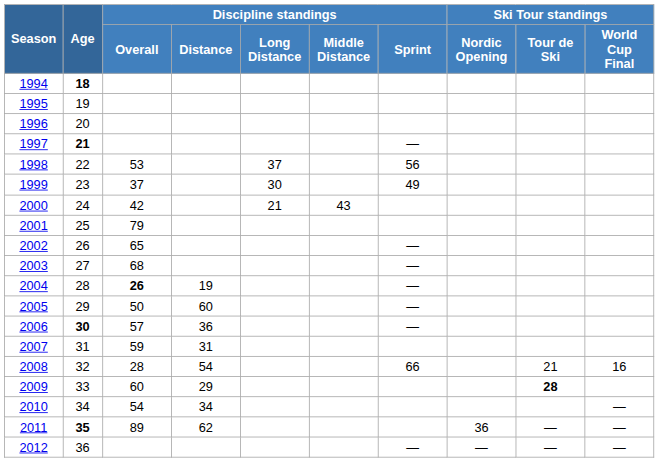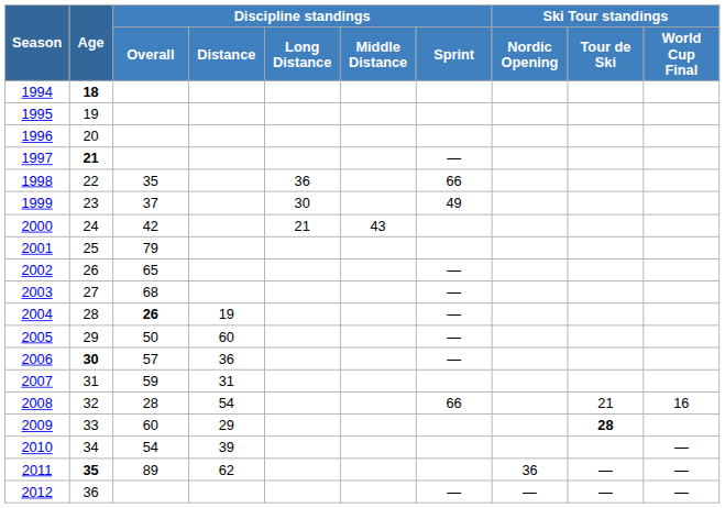 <table class="wikitable" style="font-size:95%; text-align:center; border:grey solid 1px; border-collapse:collapse; background:#ffffff;">
 <tr>
 <th style="background-color:#369; color:white; width:60px;" rowspan="2"> Season </th>
 <th style="background-color:#369; color:white; width:40px;" rowspan="2"> Age </th>
 <th style="background-color:#4180be; color:white;" colspan="5">Discipline standings</th>
 <th style="background-color:#4180be; color:white;" colspan="3">Ski Tour standings</th>
 </tr>
 <tr>
 <th style="background-color:#4180be; color:white; width:75px;">Overall</th>
 <th style="background-color:#4180be; color:white; width:75px;">Distance</th>
 <th style="background-color:#4180be; color:white; width:75px;">Long Distance</th>
 <th style="background-color:#4180be; color:white; width:75px;">Middle Distance</th>
 <th style="background-color:#4180be; color:white; width:75px;">Sprint</th>
 <th style="background-color:#4180be; color:white; width:75px;">Nordic<br>Opening</th>
 <th style="background-color:#4180be; color:white; width:75px;">Tour de<br>Ski</th>
 <th style="background-color:#4180be; color:white; width:75px;">World Cup<br>Final</th>
 </tr>
 <tr>
 <td><a href='#'>1994</a></td>
 <td><strong>18</strong></td>
 <td></td>
 <td></td>
 <td></td>
 <td></td>
 <td></td>
 <td></td>
 <td></td>
 <td></td>
 </tr>
 <tr>
 <td><a href='#'>1995</a></td>
 <td>19</td>
 <td></td>
 <td></td>
 <td></td>
 <td></td>
 <td></td>
 <td></td>
 <td></td>
 <td></td>
 </tr>
 <tr>
 <td><a href='#'>1996</a></td>
 <td>20</td>
 <td></td>
 <td></td>
 <td></td>
 <td></td>
 <td></td>
 <td></td>
 <td></td>
 <td></td>
 </tr>
 <tr>
 <td><a href='#'>1997</a></td>
 <td><strong>21</strong></td>
 <td></td>
 <td></td>
 <td></td>
 <td></td>
 <td>—</td>
 <td></td>
 <td></td>
 <td></td>
 </tr>
 <tr>
 <td><a href='#'>1998</a></td>
 <td>22</td>
-<td>53</td>
+<td>35</td>
 <td></td>
-<td>37</td>
+<td>36</td>
 <td></td>
-<td>56</td>
+<td>66</td>
 <td></td>
 <td></td>
 <td></td>
 </tr>
 <tr>
 <td><a href='#'>1999</a></td>
 <td>23</td>
 <td>37</td>
 <td></td>
 <td>30</td>
 <td></td>
 <td>49</td>
 <td></td>
 <td></td>
 <td></td>
 </tr>
 <tr>
 <td><a href='#'>2000</a></td>
 <td>24</td>
 <td>42</td>
 <td></td>
 <td>21</td>
 <td>43</td>
 <td></td>
 <td></td>
 <td></td>
 <td></td>
 </tr>
 <tr>
 <td><a href='#'>2001</a></td>
 <td>25</td>
 <td>79</td>
 <td></td>
 <td></td>
 <td></td>
 <td></td>
 <td></td>
 <td></td>
 <td></td>
 </tr>
 <tr>
 <td><a href='#'>2002</a></td>
 <td>26</td>
 <td>65</td>
 <td></td>
 <td></td>
 <td></td>
 <td>—</td>
 <td></td>
 <td></td>
 <td></td>
 </tr>
 <tr>
 <td><a href='#'>2003</a></td>
 <td>27</td>
 <td>68</td>
 <td></td>
 <td></td>
 <td></td>
 <td>—</td>
 <td></td>
 <td></td>
 <td></td>
 </tr>
 <tr>
 <td><a href='#'>2004</a></td>
 <td>28</td>
 <td><strong>26</strong></td>
 <td>19</td>
 <td></td>
 <td></td>
 <td>—</td>
 <td></td>
 <td></td>
 <td></td>
 </tr>
 <tr>
 <td><a href='#'>2005</a></td>
 <td>29</td>
 <td>50</td>
 <td>60</td>
 <td></td>
 <td></td>
 <td>—</td>
 <td></td>
 <td></td>
 <td></td>
 </tr>
 <tr>
 <td><a href='#'>2006</a></td>
 <td><strong>30</strong></td>
 <td>57</td>
 <td>36</td>
 <td></td>
 <td></td>
 <td>—</td>
 <td></td>
 <td></td>
 <td></td>
 </tr>
 <tr>
 <td><a href='#'>2007</a></td>
 <td>31</td>
 <td>59</td>
 <td>31</td>
 <td></td>
 <td></td>
 <td></td>
 <td></td>
 <td></td>
 <td></td>
 </tr>
 <tr>
 <td><a href='#'>2008</a></td>
 <td>32</td>
 <td>28</td>
 <td>54</td>
 <td></td>
 <td></td>
 <td>66</td>
 <td></td>
 <td>21</td>
 <td>16</td>
 </tr>
 <tr>
 <td><a href='#'>2009</a></td>
 <td>33</td>
 <td>60</td>
 <td>29</td>
 <td></td>
 <td></td>
 <td></td>
 <td></td>
 <td><strong>28</strong></td>
 <td></td>
 </tr>
 <tr>
 <td><a href='#'>2010</a></td>
 <td>34</td>
 <td>54</td>
-<td>34</td>
+<td>39</td>
 <td></td>
 <td></td>
 <td></td>
 <td></td>
 <td></td>
 <td>—</td>
 </tr>
 <tr>
 <td><a href='#'>2011</a></td>
 <td><strong>35</strong></td>
 <td>89</td>
 <td>62</td>
 <td></td>
 <td></td>
 <td></td>
 <td>36</td>
 <td>—</td>
 <td>—</td>
 </tr>
 <tr>
 <td><a href='#'>2012</a></td>
 <td>36</td>
 <td></td>
 <td></td>
 <td></td>
 <td></td>
 <td>—</td>
 <td>—</td>
 <td>—</td>
 <td>—</td>
 </tr>
 </table>
